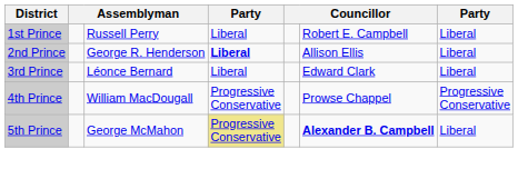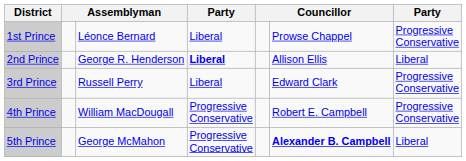 <table class="wikitable">
 <tr>
 <th>District</th>
 <th colspan="2">Assemblyman</th>
 <th>Party</th>
 <th colspan="2">Councillor</th>
 <th>Party</th>
 </tr>
 <tr>
 <td bgcolor="CCCCCC"><a href='#'>1st Prince</a></td>
 <td>   </td>
-<td><a href='#'>Russell Perry</a></td>
+<td><a href='#'>Léonce Bernard</a></td>
 <td><a href='#'>Liberal</a></td>
 <td>   </td>
-<td><a href='#'>Robert E. Campbell</a></td>
-<td><a href='#'>Liberal</a></td>
+<td><a href='#'>Prowse Chappel</a></td>
+<td><a href='#'>Progressive <br> Conservative</a></td>
 </tr>
 <tr>
 <td bgcolor="CCCCCC"><a href='#'>2nd Prince</a></td>
 <td>   </td>
 <td><a href='#'>George R. Henderson</a></td>
 <td><strong><a href='#'>Liberal</a></strong></td>
 <td>   </td>
 <td><a href='#'>Allison Ellis</a></td>
 <td><a href='#'>Liberal</a></td>
 </tr>
 <tr>
 <td bgcolor="CCCCCC"><a href='#'>3rd Prince</a></td>
 <td>   </td>
-<td><a href='#'>Léonce Bernard</a></td>
+<td><a href='#'>Russell Perry</a></td>
 <td><a href='#'>Liberal</a></td>
 <td>   </td>
 <td><a href='#'>Edward Clark</a></td>
-<td><a href='#'>Liberal</a></td>
+<td><a href='#'>Progressive <br> Conservative</a></td>
 </tr>
 <tr>
 <td bgcolor="CCCCCC"><a href='#'>4th Prince</a></td>
 <td>   </td>
 <td><a href='#'>William MacDougall</a></td>
 <td><a href='#'>Progressive <br> Conservative</a></td>
 <td>    <br></td>
-<td><a href='#'>Prowse Chappel</a></td>
+<td><a href='#'>Robert E. Campbell</a></td>
 <td><a href='#'>Progressive <br> Conservative</a></td>
 </tr>
 <tr>
 <td bgcolor="CCCCCC"><a href='#'>5th Prince</a></td>
 <td>   </td>
 <td><a href='#'>George McMahon</a></td>
-<td style="background: khaki;"><a href='#'>Progressive <br> Conservative</a></td>
+<td><a href='#'>Progressive <br> Conservative</a></td>
 <td>   </td>
 <td><strong><a href='#'>Alexander B. Campbell</a></strong></td>
 <td><a href='#'>Liberal</a></td>
 </tr>
 </table>
